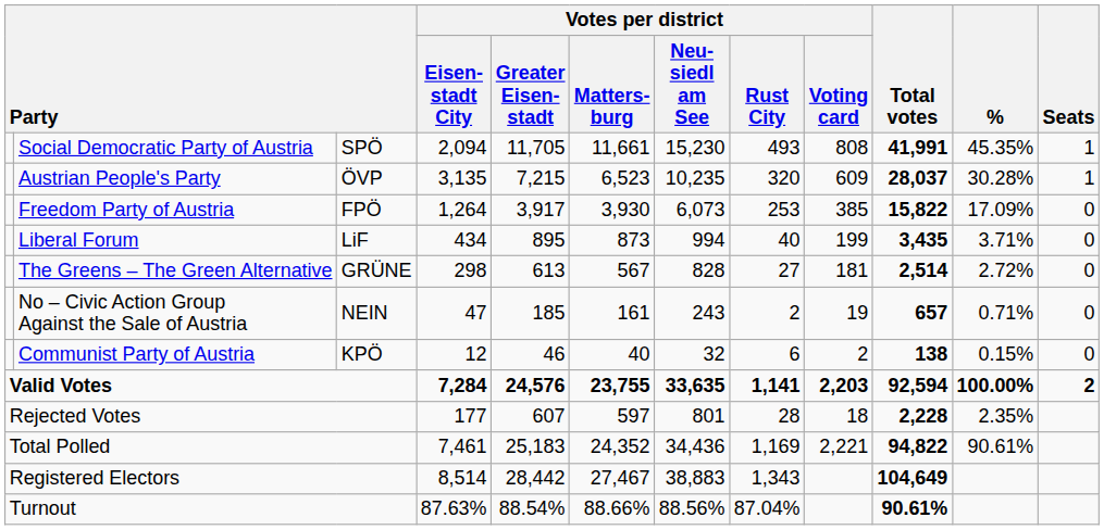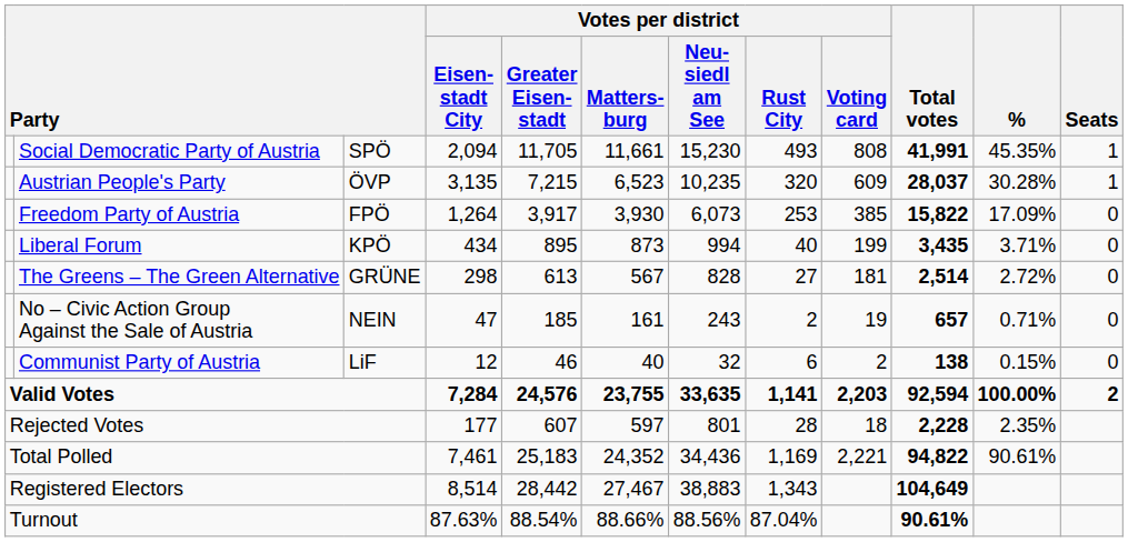 <table class="wikitable" border="1" style="text-align:right;">
 <tr>
 <th style="text-align:left;" valign=bottom rowspan=2 colspan=3>Party</th>
 <th colspan=6>Votes per district</th>
 <th align=center valign=bottom rowspan=2 width="50">Total<br>votes</th>
 <th align=center valign=bottom rowspan=2 width="50">%</th>
 <th align=center valign=bottom rowspan=2>Seats</th>
 </tr>
 <tr>
 <th align=center valign=bottom width="50"><a href='#'>Eisen-<br>stadt<br>City</a></th>
 <th align=center valign=bottom width="50"><a href='#'>Greater<br>Eisen-<br>stadt</a></th>
 <th align=center valign=bottom width="50"><a href='#'>Matters-<br>burg</a></th>
 <th align=center valign=bottom width="50"><a href='#'>Neu-<br>siedl<br>am See</a></th>
 <th align=center valign=bottom width="50"><a href='#'>Rust<br>City</a></th>
 <th align=center valign=bottom width="50"><a href='#'>Voting<br>card</a></th>
 </tr>
 <tr>
 <td></td>
 <td align=left><a href='#'>Social Democratic Party of Austria</a></td>
 <td align=left>SPÖ</td>
 <td>2,094</td>
 <td>11,705</td>
 <td>11,661</td>
 <td>15,230</td>
 <td>493</td>
 <td>808</td>
 <td><strong>41,991</strong></td>
 <td>45.35%</td>
 <td>1</td>
 </tr>
 <tr>
 <td></td>
 <td align=left><a href='#'>Austrian People's Party</a></td>
 <td align=left>ÖVP</td>
 <td>3,135</td>
 <td>7,215</td>
 <td>6,523</td>
 <td>10,235</td>
 <td>320</td>
 <td>609</td>
 <td><strong>28,037</strong></td>
 <td>30.28%</td>
 <td>1</td>
 </tr>
 <tr>
 <td></td>
 <td align=left><a href='#'>Freedom Party of Austria</a></td>
 <td align=left>FPÖ</td>
 <td>1,264</td>
 <td>3,917</td>
 <td>3,930</td>
 <td>6,073</td>
 <td>253</td>
 <td>385</td>
 <td><strong>15,822</strong></td>
 <td>17.09%</td>
 <td>0</td>
 </tr>
 <tr>
 <td></td>
 <td align=left><a href='#'>Liberal Forum</a></td>
-<td align=left>LiF</td>
+<td align=left>KPÖ</td>
 <td>434</td>
 <td>895</td>
 <td>873</td>
 <td>994</td>
 <td>40</td>
 <td>199</td>
 <td><strong>3,435</strong></td>
 <td>3.71%</td>
 <td>0</td>
 </tr>
 <tr>
 <td></td>
 <td align=left style="white-space: nowrap;"><a href='#'>The Greens – The Green Alternative</a></td>
 <td align=left>GRÜNE</td>
 <td>298</td>
 <td>613</td>
 <td>567</td>
 <td>828</td>
 <td>27</td>
 <td>181</td>
 <td><strong>2,514</strong></td>
 <td>2.72%</td>
 <td>0</td>
 </tr>
 <tr>
 <td></td>
 <td align=left>No – Civic Action Group<br>Against the Sale of Austria</td>
 <td align=left>NEIN</td>
 <td>47</td>
 <td>185</td>
 <td>161</td>
 <td>243</td>
 <td>2</td>
 <td>19</td>
 <td><strong>657</strong></td>
 <td>0.71%</td>
 <td>0</td>
 </tr>
 <tr>
 <td></td>
 <td align=left><a href='#'>Communist Party of Austria</a></td>
-<td align=left>KPÖ</td>
+<td align=left>LiF</td>
 <td>12</td>
 <td>46</td>
 <td>40</td>
 <td>32</td>
 <td>6</td>
 <td>2</td>
 <td><strong>138</strong></td>
 <td>0.15%</td>
 <td>0</td>
 </tr>
 <tr style="font-weight:bold">
 <td align=left colspan=3>Valid Votes</td>
 <td>7,284</td>
 <td>24,576</td>
 <td>23,755</td>
 <td>33,635</td>
 <td>1,141</td>
 <td>2,203</td>
 <td>92,594</td>
 <td>100.00%</td>
 <td>2</td>
 </tr>
 <tr>
 <td align=left colspan=3>Rejected Votes</td>
 <td>177</td>
 <td>607</td>
 <td>597</td>
 <td>801</td>
 <td>28</td>
 <td>18</td>
 <td><strong>2,228</strong></td>
 <td>2.35%</td>
 <td></td>
 </tr>
 <tr>
 <td align=left colspan=3>Total Polled</td>
 <td>7,461</td>
 <td>25,183</td>
 <td>24,352</td>
 <td>34,436</td>
 <td>1,169</td>
 <td>2,221</td>
 <td><strong>94,822</strong></td>
 <td>90.61%</td>
 <td></td>
 </tr>
 <tr>
 <td align=left colspan=3>Registered Electors</td>
 <td>8,514</td>
 <td>28,442</td>
 <td>27,467</td>
 <td>38,883</td>
 <td>1,343</td>
 <td></td>
 <td><strong>104,649</strong></td>
 <td></td>
 <td></td>
 </tr>
 <tr>
 <td align=left colspan=3>Turnout</td>
 <td>87.63%</td>
 <td>88.54%</td>
 <td>88.66%</td>
 <td>88.56%</td>
 <td>87.04%</td>
 <td></td>
 <td><strong>90.61%</strong></td>
 <td></td>
 <td></td>
 </tr>
 </table>
